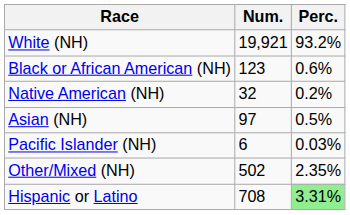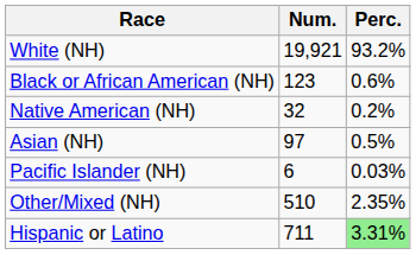 <table class="wikitable">
 <tr>
 <th>Race</th>
 <th>Num.</th>
 <th>Perc.</th>
 </tr>
 <tr>
 <td><a href='#'>White</a> (NH)</td>
 <td>19,921</td>
 <td>93.2%</td>
 </tr>
 <tr>
 <td><a href='#'>Black or African American</a> (NH)</td>
 <td>123</td>
 <td>0.6%</td>
 </tr>
 <tr>
 <td><a href='#'>Native American</a> (NH)</td>
 <td>32</td>
 <td>0.2%</td>
 </tr>
 <tr>
 <td><a href='#'>Asian</a> (NH)</td>
 <td>97</td>
 <td>0.5%</td>
 </tr>
 <tr>
 <td><a href='#'>Pacific Islander</a> (NH)</td>
 <td>6</td>
 <td>0.03%</td>
 </tr>
 <tr>
 <td><a href='#'>Other/Mixed</a> (NH)</td>
-<td>502</td>
+<td>510</td>
 <td>2.35%</td>
 </tr>
 <tr>
 <td><a href='#'>Hispanic</a> or <a href='#'>Latino</a></td>
-<td>708</td>
+<td>711</td>
 <td style="background: lightgreen;">3.31%</td>
 </tr>
 </table>
